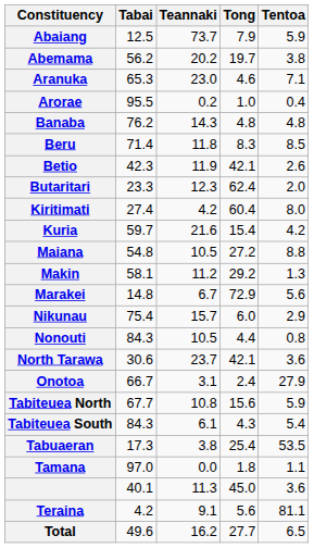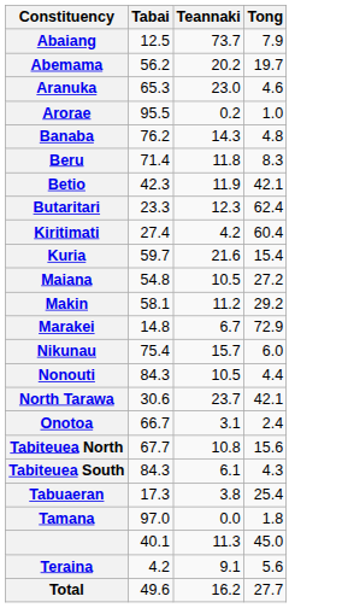 <table class="wikitable sortable" style=text-align:right>
 <tr>
 <th scope="col">Constituency</th>
 <th scope="col">Tabai</th>
 <th scope="col">Teannaki</th>
 <th scope="col">Tong</th>
-<th scope="col">Tentoa</th>
 </tr>
 <tr>
 <th scope="row"><a href='#'>Abaiang</a></th>
 <td>12.5</td>
 <td>73.7</td>
 <td>7.9</td>
-<td>5.9</td>
 </tr>
 <tr>
 <th scope="row"><a href='#'>Abemama</a></th>
 <td>56.2</td>
 <td>20.2</td>
 <td>19.7</td>
-<td>3.8</td>
 </tr>
 <tr>
 <th scope="row"><a href='#'>Aranuka</a></th>
 <td>65.3</td>
 <td>23.0</td>
 <td>4.6</td>
-<td>7.1</td>
 </tr>
 <tr>
 <th scope="row"><a href='#'>Arorae</a></th>
 <td>95.5</td>
 <td>0.2</td>
 <td>1.0</td>
-<td>0.4</td>
 </tr>
 <tr>
 <th scope="row"><a href='#'>Banaba</a></th>
 <td>76.2</td>
 <td>14.3</td>
-<td>4.8</td>
 <td>4.8</td>
 </tr>
 <tr>
 <th scope="row"><a href='#'>Beru</a></th>
 <td>71.4</td>
 <td>11.8</td>
 <td>8.3</td>
-<td>8.5</td>
 </tr>
 <tr>
 <th scope="row"><a href='#'>Betio</a></th>
 <td>42.3</td>
 <td>11.9</td>
 <td>42.1</td>
-<td>2.6</td>
 </tr>
 <tr>
 <th scope="row"><a href='#'>Butaritari</a></th>
 <td>23.3</td>
 <td>12.3</td>
 <td>62.4</td>
-<td>2.0</td>
 </tr>
 <tr>
 <th scope="row"><a href='#'>Kiritimati</a></th>
 <td>27.4</td>
 <td>4.2</td>
 <td>60.4</td>
-<td>8.0</td>
 </tr>
 <tr>
 <th scope="row"><a href='#'>Kuria</a></th>
 <td>59.7</td>
 <td>21.6</td>
 <td>15.4</td>
-<td>4.2</td>
 </tr>
 <tr>
 <th scope="row"><a href='#'>Maiana</a></th>
 <td>54.8</td>
 <td>10.5</td>
 <td>27.2</td>
-<td>8.8</td>
 </tr>
 <tr>
 <th scope="row"><a href='#'>Makin</a></th>
 <td>58.1</td>
 <td>11.2</td>
 <td>29.2</td>
-<td>1.3</td>
 </tr>
 <tr>
 <th scope="row"><a href='#'>Marakei</a></th>
 <td>14.8</td>
 <td>6.7</td>
 <td>72.9</td>
-<td>5.6</td>
 </tr>
 <tr>
 <th scope="row"><a href='#'>Nikunau</a></th>
 <td>75.4</td>
 <td>15.7</td>
 <td>6.0</td>
-<td>2.9</td>
 </tr>
 <tr>
 <th scope="row"><a href='#'>Nonouti</a></th>
 <td>84.3</td>
 <td>10.5</td>
 <td>4.4</td>
-<td>0.8</td>
 </tr>
 <tr>
 <th scope="row"><a href='#'>North Tarawa</a></th>
 <td>30.6</td>
 <td>23.7</td>
 <td>42.1</td>
-<td>3.6</td>
 </tr>
 <tr>
 <th scope="row"><a href='#'>Onotoa</a></th>
 <td>66.7</td>
 <td>3.1</td>
 <td>2.4</td>
-<td>27.9</td>
 </tr>
 <tr>
 <th scope="row"><a href='#'>Tabiteuea</a> North</th>
 <td>67.7</td>
 <td>10.8</td>
 <td>15.6</td>
-<td>5.9</td>
 </tr>
 <tr>
 <th scope="row"><a href='#'>Tabiteuea</a> South</th>
 <td>84.3</td>
 <td>6.1</td>
 <td>4.3</td>
-<td>5.4</td>
 </tr>
 <tr>
 <th scope="row"><a href='#'>Tabuaeran</a></th>
 <td>17.3</td>
 <td>3.8</td>
 <td>25.4</td>
-<td>53.5</td>
 </tr>
 <tr>
 <th scope="row"><a href='#'>Tamana</a></th>
 <td>97.0</td>
 <td>0.0</td>
 <td>1.8</td>
-<td>1.1</td>
 </tr>
 <tr>
 <th scope="row"><a href='#'></a></th>
 <td>40.1</td>
 <td>11.3</td>
 <td>45.0</td>
-<td>3.6</td>
 </tr>
 <tr>
 <th scope="row"><a href='#'>Teraina</a></th>
 <td>4.2</td>
 <td>9.1</td>
 <td>5.6</td>
-<td>81.1</td>
 </tr>
 <tr class=sortbottom>
 <th>Total</th>
 <td>49.6</td>
 <td>16.2</td>
 <td>27.7</td>
-<td>6.5</td>
 </tr>
 </table>
